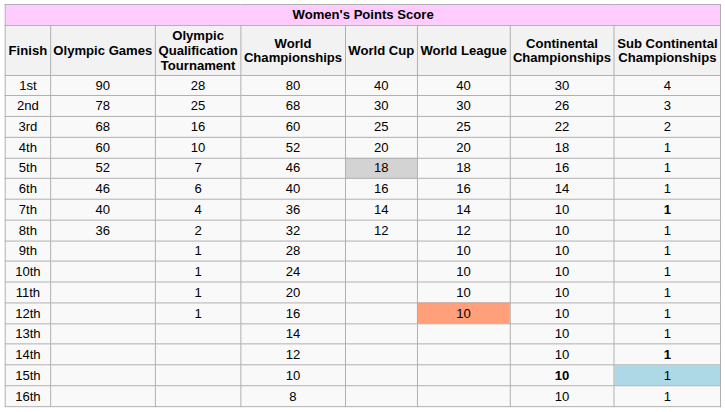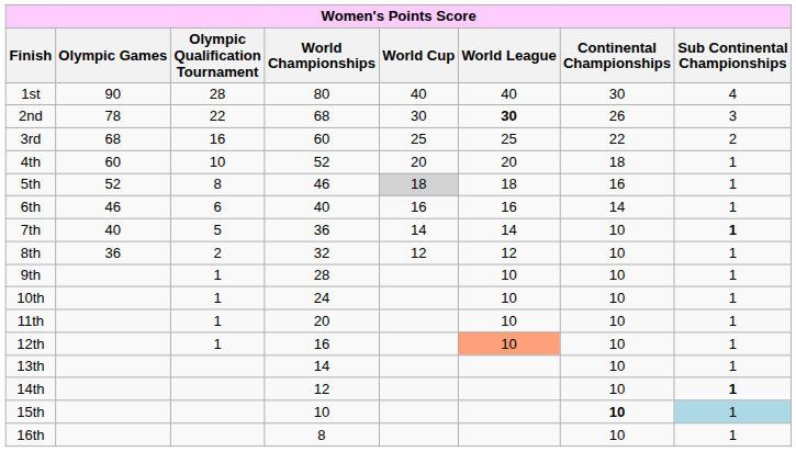 <table class="wikitable" style="text-align: center; font-size: 90%; margin-left: 1em;">
 <tr>
 <th colspan="8" style="background-color: #ffccff;">Women's Points Score</th>
 </tr>
 <tr>
 <th>Finish</th>
 <th>Olympic Games</th>
 <th>Olympic<br>Qualification<br>Tournament</th>
 <th>World<br>Championships</th>
 <th>World Cup</th>
 <th>World League</th>
 <th>Continental<br>Championships</th>
 <th>Sub Continental<br>Championships</th>
 </tr>
 <tr>
 <td>1st</td>
 <td>90</td>
 <td>28</td>
 <td>80</td>
 <td>40</td>
 <td>40</td>
 <td>30</td>
 <td>4</td>
 </tr>
 <tr>
 <td>2nd</td>
 <td>78</td>
-<td>25</td>
+<td>22</td>
 <td>68</td>
 <td>30</td>
-<td>30</td>
+<td><strong>30</strong></td>
 <td>26</td>
 <td>3</td>
 </tr>
 <tr>
 <td>3rd</td>
 <td>68</td>
 <td>16</td>
 <td>60</td>
 <td>25</td>
 <td>25</td>
 <td>22</td>
 <td>2</td>
 </tr>
 <tr>
 <td>4th</td>
 <td>60</td>
 <td>10</td>
 <td>52</td>
 <td>20</td>
 <td>20</td>
 <td>18</td>
 <td>1</td>
 </tr>
 <tr>
 <td>5th</td>
 <td>52</td>
-<td>7</td>
+<td>8</td>
 <td>46</td>
 <td style="background: lightgrey;">18</td>
 <td>18</td>
 <td>16</td>
 <td>1</td>
 </tr>
 <tr>
 <td>6th</td>
 <td>46</td>
 <td>6</td>
 <td>40</td>
 <td>16</td>
 <td>16</td>
 <td>14</td>
 <td>1</td>
 </tr>
 <tr>
 <td>7th</td>
 <td>40</td>
-<td>4</td>
+<td>5</td>
 <td>36</td>
 <td>14</td>
 <td>14</td>
 <td>10</td>
 <td><strong>1</strong></td>
 </tr>
 <tr>
 <td>8th</td>
 <td>36</td>
 <td>2</td>
 <td>32</td>
 <td>12</td>
 <td>12</td>
 <td>10</td>
 <td>1</td>
 </tr>
 <tr>
 <td>9th</td>
 <td></td>
 <td>1</td>
 <td>28</td>
 <td></td>
 <td>10</td>
 <td>10</td>
 <td>1</td>
 </tr>
 <tr>
 <td>10th</td>
 <td></td>
 <td>1</td>
 <td>24</td>
 <td></td>
 <td>10</td>
 <td>10</td>
 <td>1</td>
 </tr>
 <tr>
 <td>11th</td>
 <td></td>
 <td>1</td>
 <td>20</td>
 <td></td>
 <td>10</td>
 <td>10</td>
 <td>1</td>
 </tr>
 <tr>
 <td>12th</td>
 <td></td>
 <td>1</td>
 <td>16</td>
 <td></td>
 <td style="background: lightsalmon;">10</td>
 <td>10</td>
 <td>1</td>
 </tr>
 <tr>
 <td>13th</td>
 <td></td>
 <td></td>
 <td>14</td>
 <td></td>
 <td></td>
 <td>10</td>
 <td>1</td>
 </tr>
 <tr>
 <td>14th</td>
 <td></td>
 <td></td>
 <td>12</td>
 <td></td>
 <td></td>
 <td>10</td>
 <td><strong>1</strong></td>
 </tr>
 <tr>
 <td>15th</td>
 <td></td>
 <td></td>
 <td>10</td>
 <td></td>
 <td></td>
 <td><strong>10</strong></td>
 <td style="background: lightblue;">1</td>
 </tr>
 <tr>
 <td>16th</td>
 <td></td>
 <td></td>
 <td>8</td>
 <td></td>
 <td></td>
 <td>10</td>
 <td>1</td>
 </tr>
 </table>
